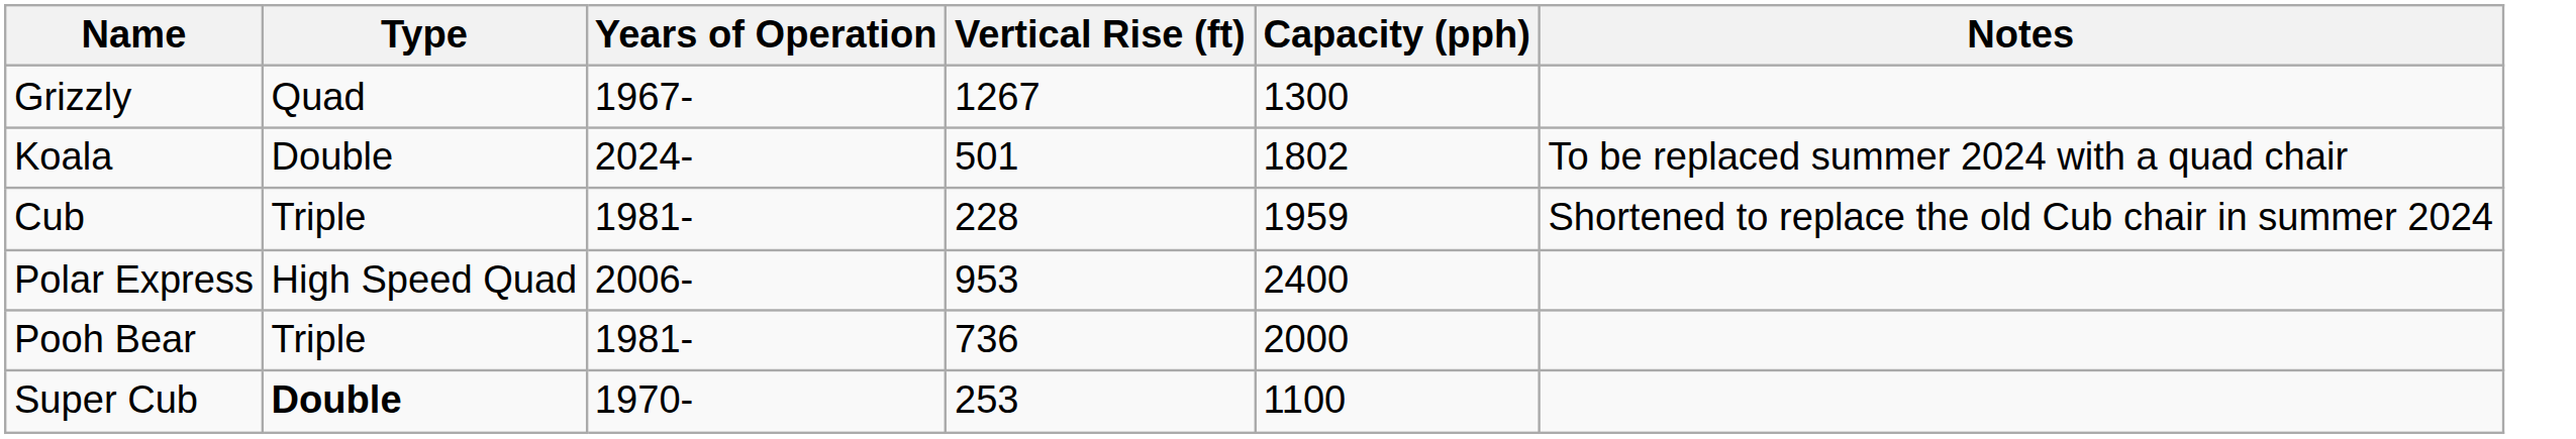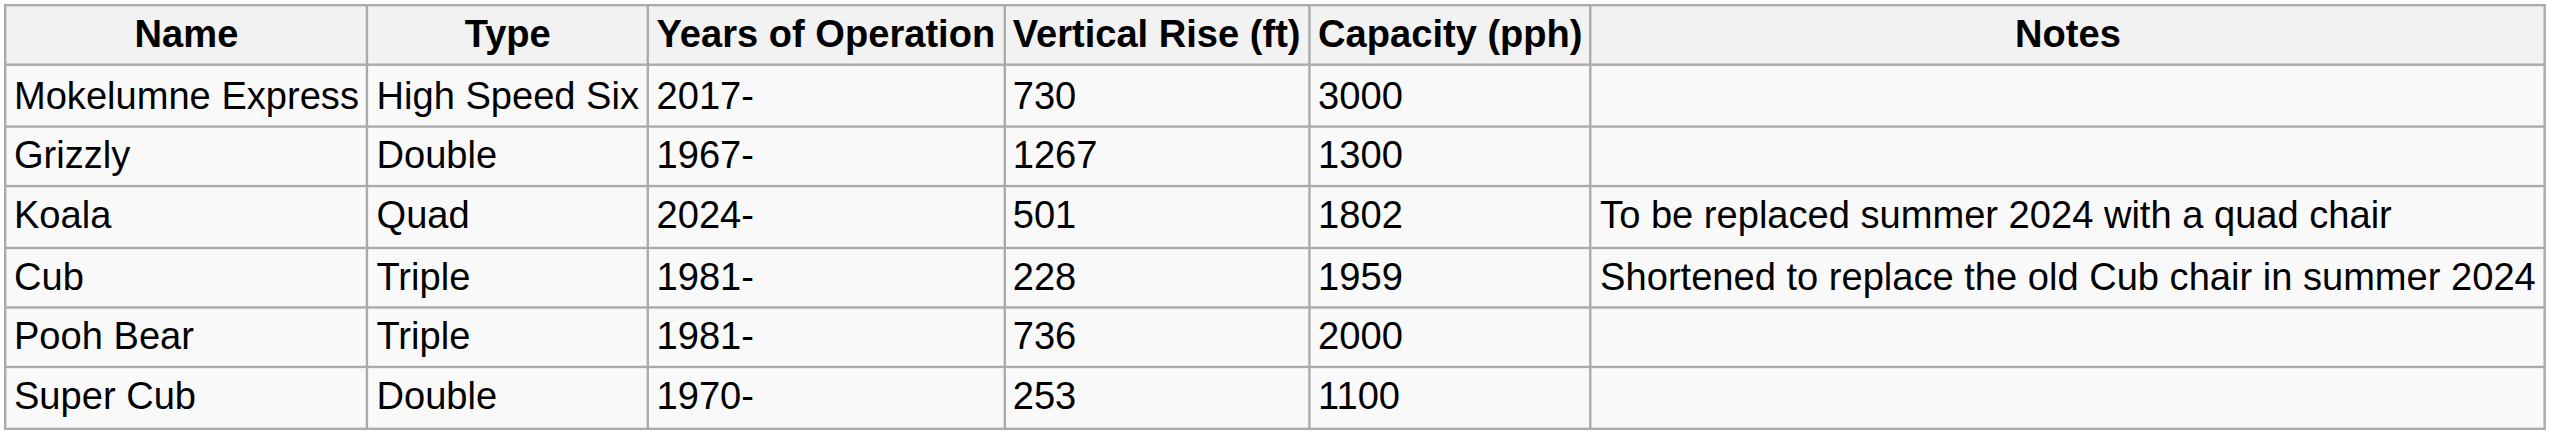 <table class="wikitable">
 <tr>
 <th>Name</th>
 <th>Type</th>
 <th>Years of Operation</th>
 <th>Vertical Rise (ft)</th>
 <th>Capacity (pph)</th>
 <th>Notes</th>
 </tr>
 <tr>
+<td>Mokelumne Express</td>
+<td>High Speed Six</td>
+<td>2017-</td>
+<td>730</td>
+<td>3000</td>
+<td></td>
+</tr>
+<tr>
 <td>Grizzly</td>
-<td>Quad</td>
+<td>Double</td>
 <td>1967-</td>
 <td>1267</td>
 <td>1300</td>
 <td></td>
 </tr>
 <tr>
 <td>Koala</td>
-<td>Double</td>
+<td>Quad</td>
 <td>2024-</td>
 <td>501</td>
 <td>1802</td>
 <td>To be replaced summer 2024 with a quad chair</td>
 </tr>
 <tr>
 <td>Cub</td>
 <td>Triple</td>
 <td>1981-</td>
 <td>228</td>
 <td>1959</td>
 <td>Shortened to replace the old Cub chair in summer 2024</td>
 </tr>
 <tr>
-<td>Polar Express</td>
-<td>High Speed Quad</td>
-<td>2006-</td>
-<td>953</td>
-<td>2400</td>
-<td></td>
-</tr>
-<tr>
 <td>Pooh Bear</td>
 <td>Triple</td>
 <td>1981-</td>
 <td>736</td>
 <td>2000</td>
 <td></td>
 </tr>
 <tr>
 <td>Super Cub</td>
-<td><strong>Double</strong></td>
+<td>Double</td>
 <td>1970-</td>
 <td>253</td>
 <td>1100</td>
 <td></td>
 </tr>
 </table>
